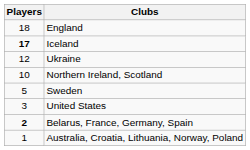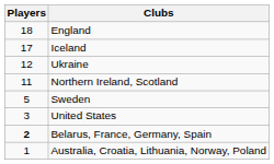 <table class="wikitable">
 <tr>
 <th>Players</th>
 <th>Clubs</th>
 </tr>
 <tr>
 <td align="center">18</td>
 <td> England</td>
 </tr>
 <tr>
-<td align="center"><strong>17</strong></td>
+<td align="center">17</td>
 <td> Iceland</td>
 </tr>
 <tr>
 <td align="center">12</td>
 <td> Ukraine</td>
 </tr>
 <tr>
-<td align="center">10</td>
+<td align="center">11</td>
 <td> Northern Ireland,  Scotland</td>
 </tr>
 <tr>
 <td align="center">5</td>
 <td> Sweden</td>
 </tr>
 <tr>
 <td align="center">3</td>
 <td> United States</td>
 </tr>
 <tr>
 <td align="center"><strong>2</strong></td>
 <td> Belarus,  France,  Germany,  Spain</td>
 </tr>
 <tr>
 <td align="center">1</td>
 <td> Australia,  Croatia,  Lithuania,  Norway,  Poland</td>
 </tr>
 </table>
